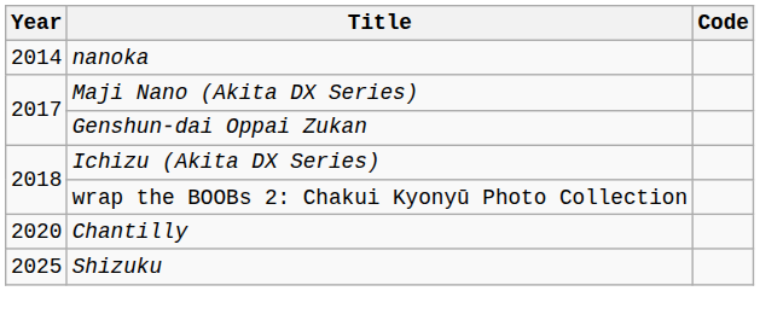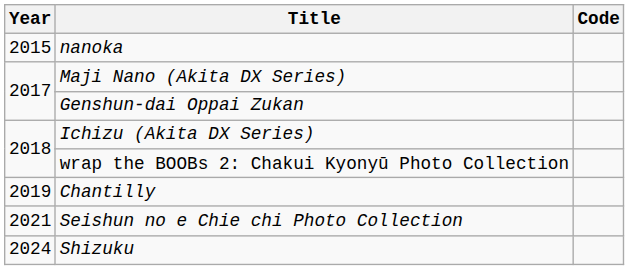 <table class="wikitable">
 <tr>
 <th>Year</th>
 <th>Title</th>
 <th>Code</th>
 </tr>
 <tr>
-<td>2014</td>
+<td>2015</td>
 <td><em>nanoka</em></td>
 <td></td>
 </tr>
 <tr>
 <td rowspan="2">2017</td>
 <td><em>Maji Nano (Akita DX Series)</em></td>
 <td></td>
 </tr>
 <tr>
 <td><em>Genshun-dai Oppai Zukan</em></td>
 <td></td>
 </tr>
 <tr>
 <td rowspan="2">2018</td>
 <td><em>Ichizu (Akita DX Series)</em></td>
 <td></td>
 </tr>
 <tr>
 <td>wrap the BOOBs 2: Chakui Kyonyū Photo Collection</td>
 <td></td>
 </tr>
 <tr>
-<td>2020</td>
+<td>2019</td>
 <td><em>Chantilly</em></td>
 <td></td>
 </tr>
 <tr>
-<td>2025</td>
+<td>2021</td>
+<td><em>Seishun no e Chie chi Photo Collection</em></td>
+<td></td>
+</tr>
+<tr>
+<td>2024</td>
 <td><em>Shizuku</em></td>
 <td></td>
 </tr>
 </table>
